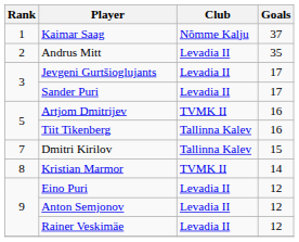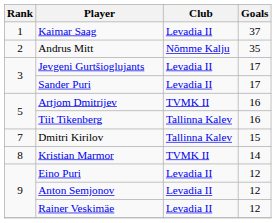 <table class="wikitable" style="text-align:center">
 <tr>
 <th>Rank</th>
 <th width=175px>Player</th>
 <th width=100px>Club</th>
 <th>Goals</th>
 </tr>
 <tr>
 <td rowspan=1>1</td>
 <td align="left"> <a href='#'>Kaimar Saag</a></td>
-<td align="left"><a href='#'>Nõmme Kalju</a></td>
+<td align="left"><a href='#'>Levadia II</a></td>
 <td>37</td>
 </tr>
 <tr>
 <td rowspan=1>2</td>
 <td align="left"> Andrus Mitt</td>
-<td align="left"><a href='#'>Levadia II</a></td>
+<td align="left"><a href='#'>Nõmme Kalju</a></td>
 <td>35</td>
 </tr>
 <tr>
 <td rowspan=2>3</td>
 <td align="left"> <a href='#'>Jevgeni Gurtšioglujants</a></td>
 <td align="left"><a href='#'>Levadia II</a></td>
 <td>17</td>
 </tr>
 <tr>
 <td align="left"> <a href='#'>Sander Puri</a></td>
 <td align="left"><a href='#'>Levadia II</a></td>
 <td>17</td>
 </tr>
 <tr>
 <td rowspan=2>5</td>
 <td align="left"> <a href='#'>Artjom Dmitrijev</a></td>
 <td align="left"><a href='#'>TVMK II</a></td>
 <td>16</td>
 </tr>
 <tr>
 <td align="left"> <a href='#'>Tiit Tikenberg</a></td>
 <td align="left"><a href='#'>Tallinna Kalev</a></td>
 <td>16</td>
 </tr>
 <tr>
 <td rowspan=1>7</td>
 <td align="left"> Dmitri Kirilov</td>
 <td align="left"><a href='#'>Tallinna Kalev</a></td>
 <td>15</td>
 </tr>
 <tr>
 <td rowspan=1>8</td>
 <td align="left"> <a href='#'>Kristian Marmor</a></td>
 <td align="left"><a href='#'>TVMK II</a></td>
 <td>14</td>
 </tr>
 <tr>
 <td rowspan=3>9</td>
 <td align="left"> <a href='#'>Eino Puri</a></td>
 <td align="left"><a href='#'>Levadia II</a></td>
 <td>12</td>
 </tr>
 <tr>
 <td align="left"> <a href='#'>Anton Semjonov</a></td>
 <td align="left"><a href='#'>Levadia II</a></td>
 <td>12</td>
 </tr>
 <tr>
 <td align="left"> <a href='#'>Rainer Veskimäe</a></td>
 <td align="left"><a href='#'>Levadia II</a></td>
 <td>12</td>
 </tr>
 <tr>
 </tr>
 </table>
